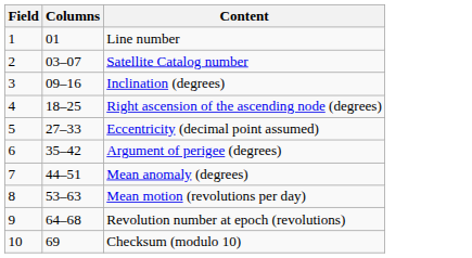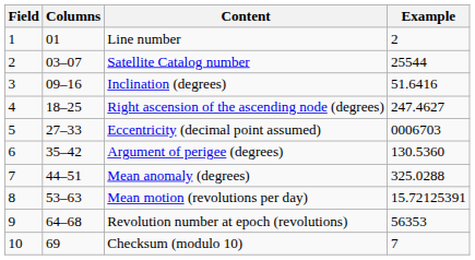 <table class="wikitable">
 <tr>
 <th>Field</th>
 <th>Columns</th>
 <th>Content</th>
+<th>Example</th>
 </tr>
 <tr>
 <td>1</td>
 <td>01</td>
 <td>Line number</td>
+<td>2</td>
 </tr>
 <tr>
 <td>2</td>
 <td>03–07</td>
 <td><a href='#'>Satellite Catalog number</a></td>
+<td>25544</td>
 </tr>
 <tr>
 <td>3</td>
 <td>09–16</td>
 <td><a href='#'>Inclination</a> (degrees)</td>
+<td>51.6416</td>
 </tr>
 <tr>
 <td>4</td>
 <td>18–25</td>
 <td><a href='#'>Right ascension of the ascending node</a> (degrees)</td>
+<td>247.4627</td>
 </tr>
 <tr>
 <td>5</td>
 <td>27–33</td>
 <td><a href='#'>Eccentricity</a> (decimal point assumed)</td>
+<td>0006703</td>
 </tr>
 <tr>
 <td>6</td>
 <td>35–42</td>
 <td><a href='#'>Argument of perigee</a> (degrees)</td>
+<td>130.5360</td>
 </tr>
 <tr>
 <td>7</td>
 <td>44–51</td>
 <td><a href='#'>Mean anomaly</a> (degrees)</td>
+<td>325.0288</td>
 </tr>
 <tr>
 <td>8</td>
 <td>53–63</td>
 <td><a href='#'>Mean motion</a> (revolutions per day)</td>
+<td>15.72125391</td>
 </tr>
 <tr>
 <td>9</td>
 <td>64–68</td>
 <td>Revolution number at epoch (revolutions)</td>
+<td>56353</td>
 </tr>
 <tr>
 <td>10</td>
 <td>69</td>
 <td>Checksum (modulo 10)</td>
+<td>7</td>
 </tr>
 </table>
